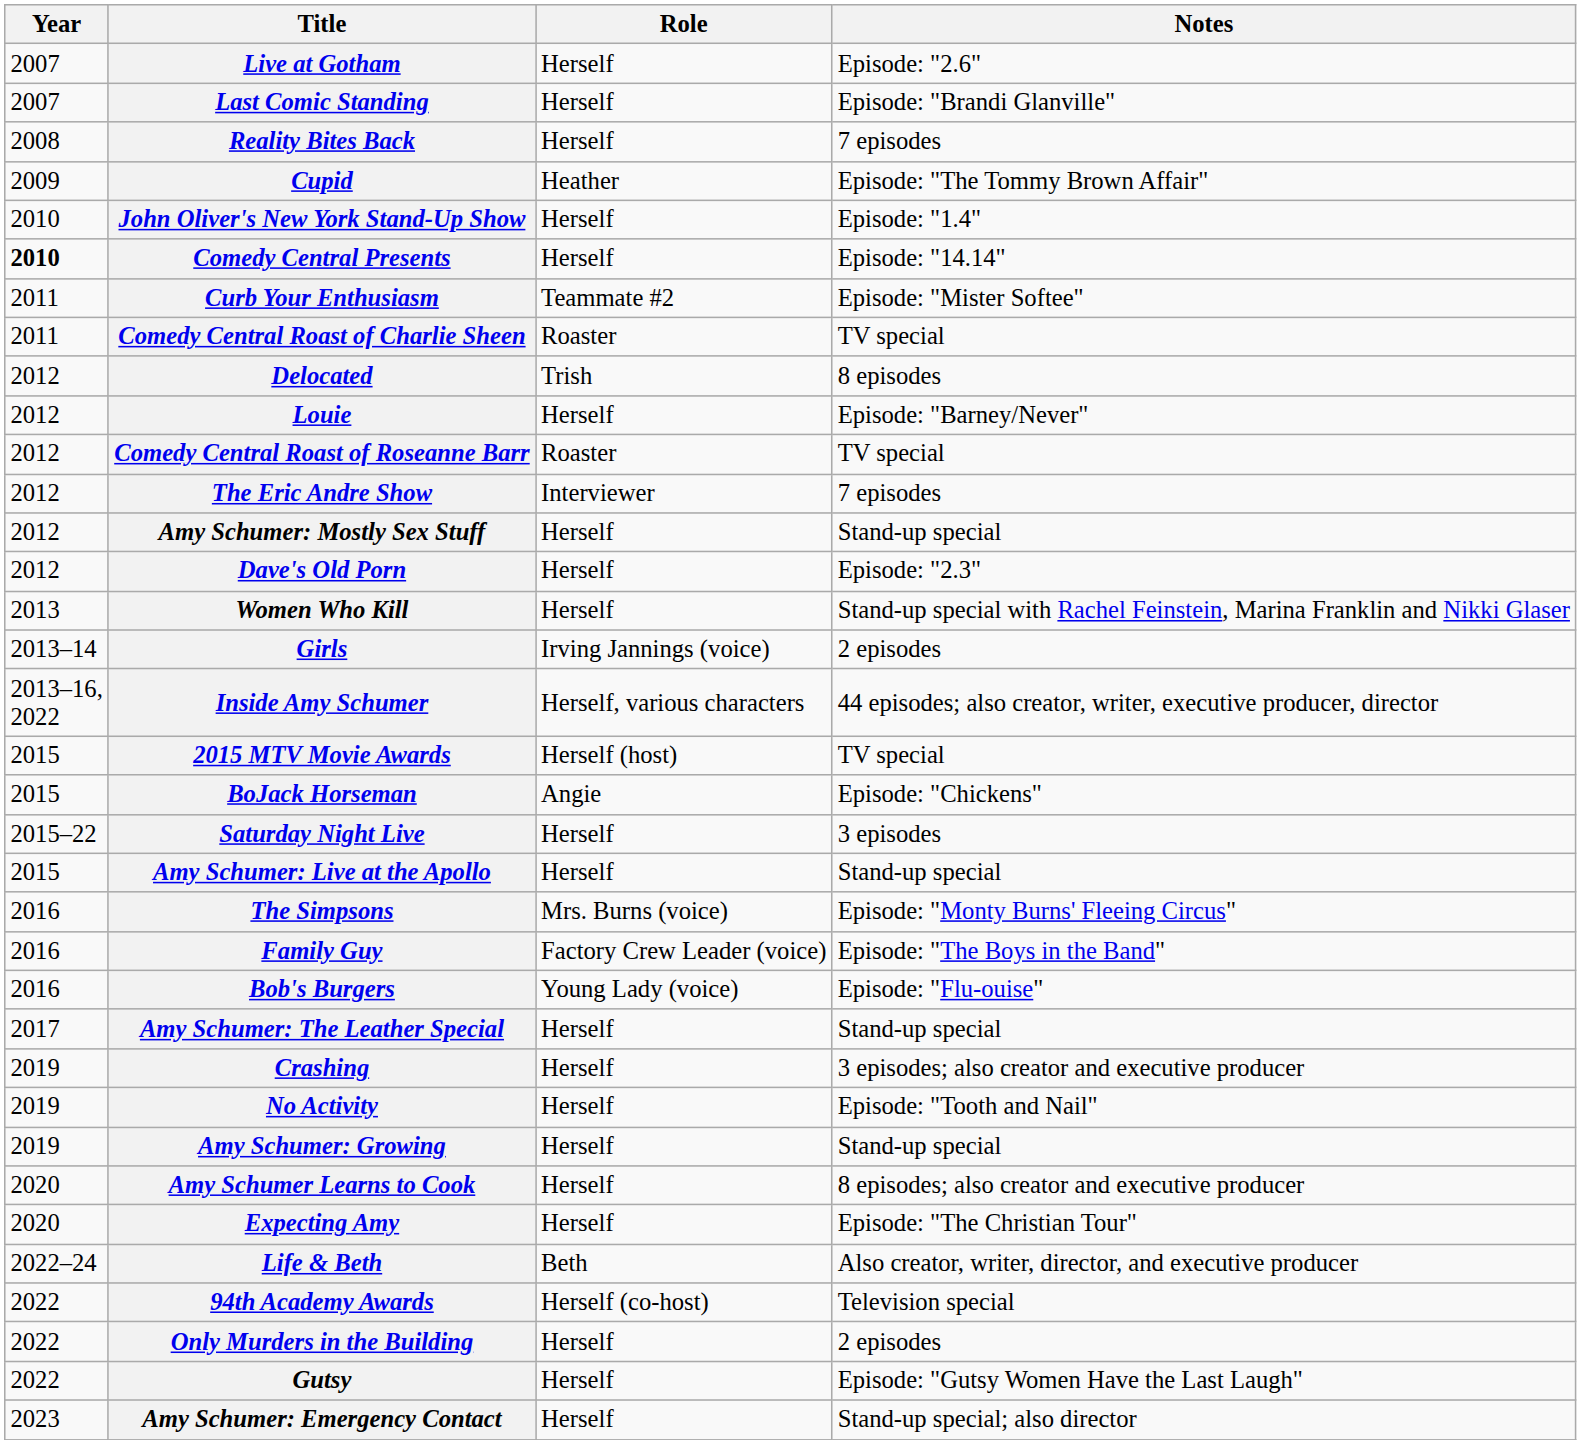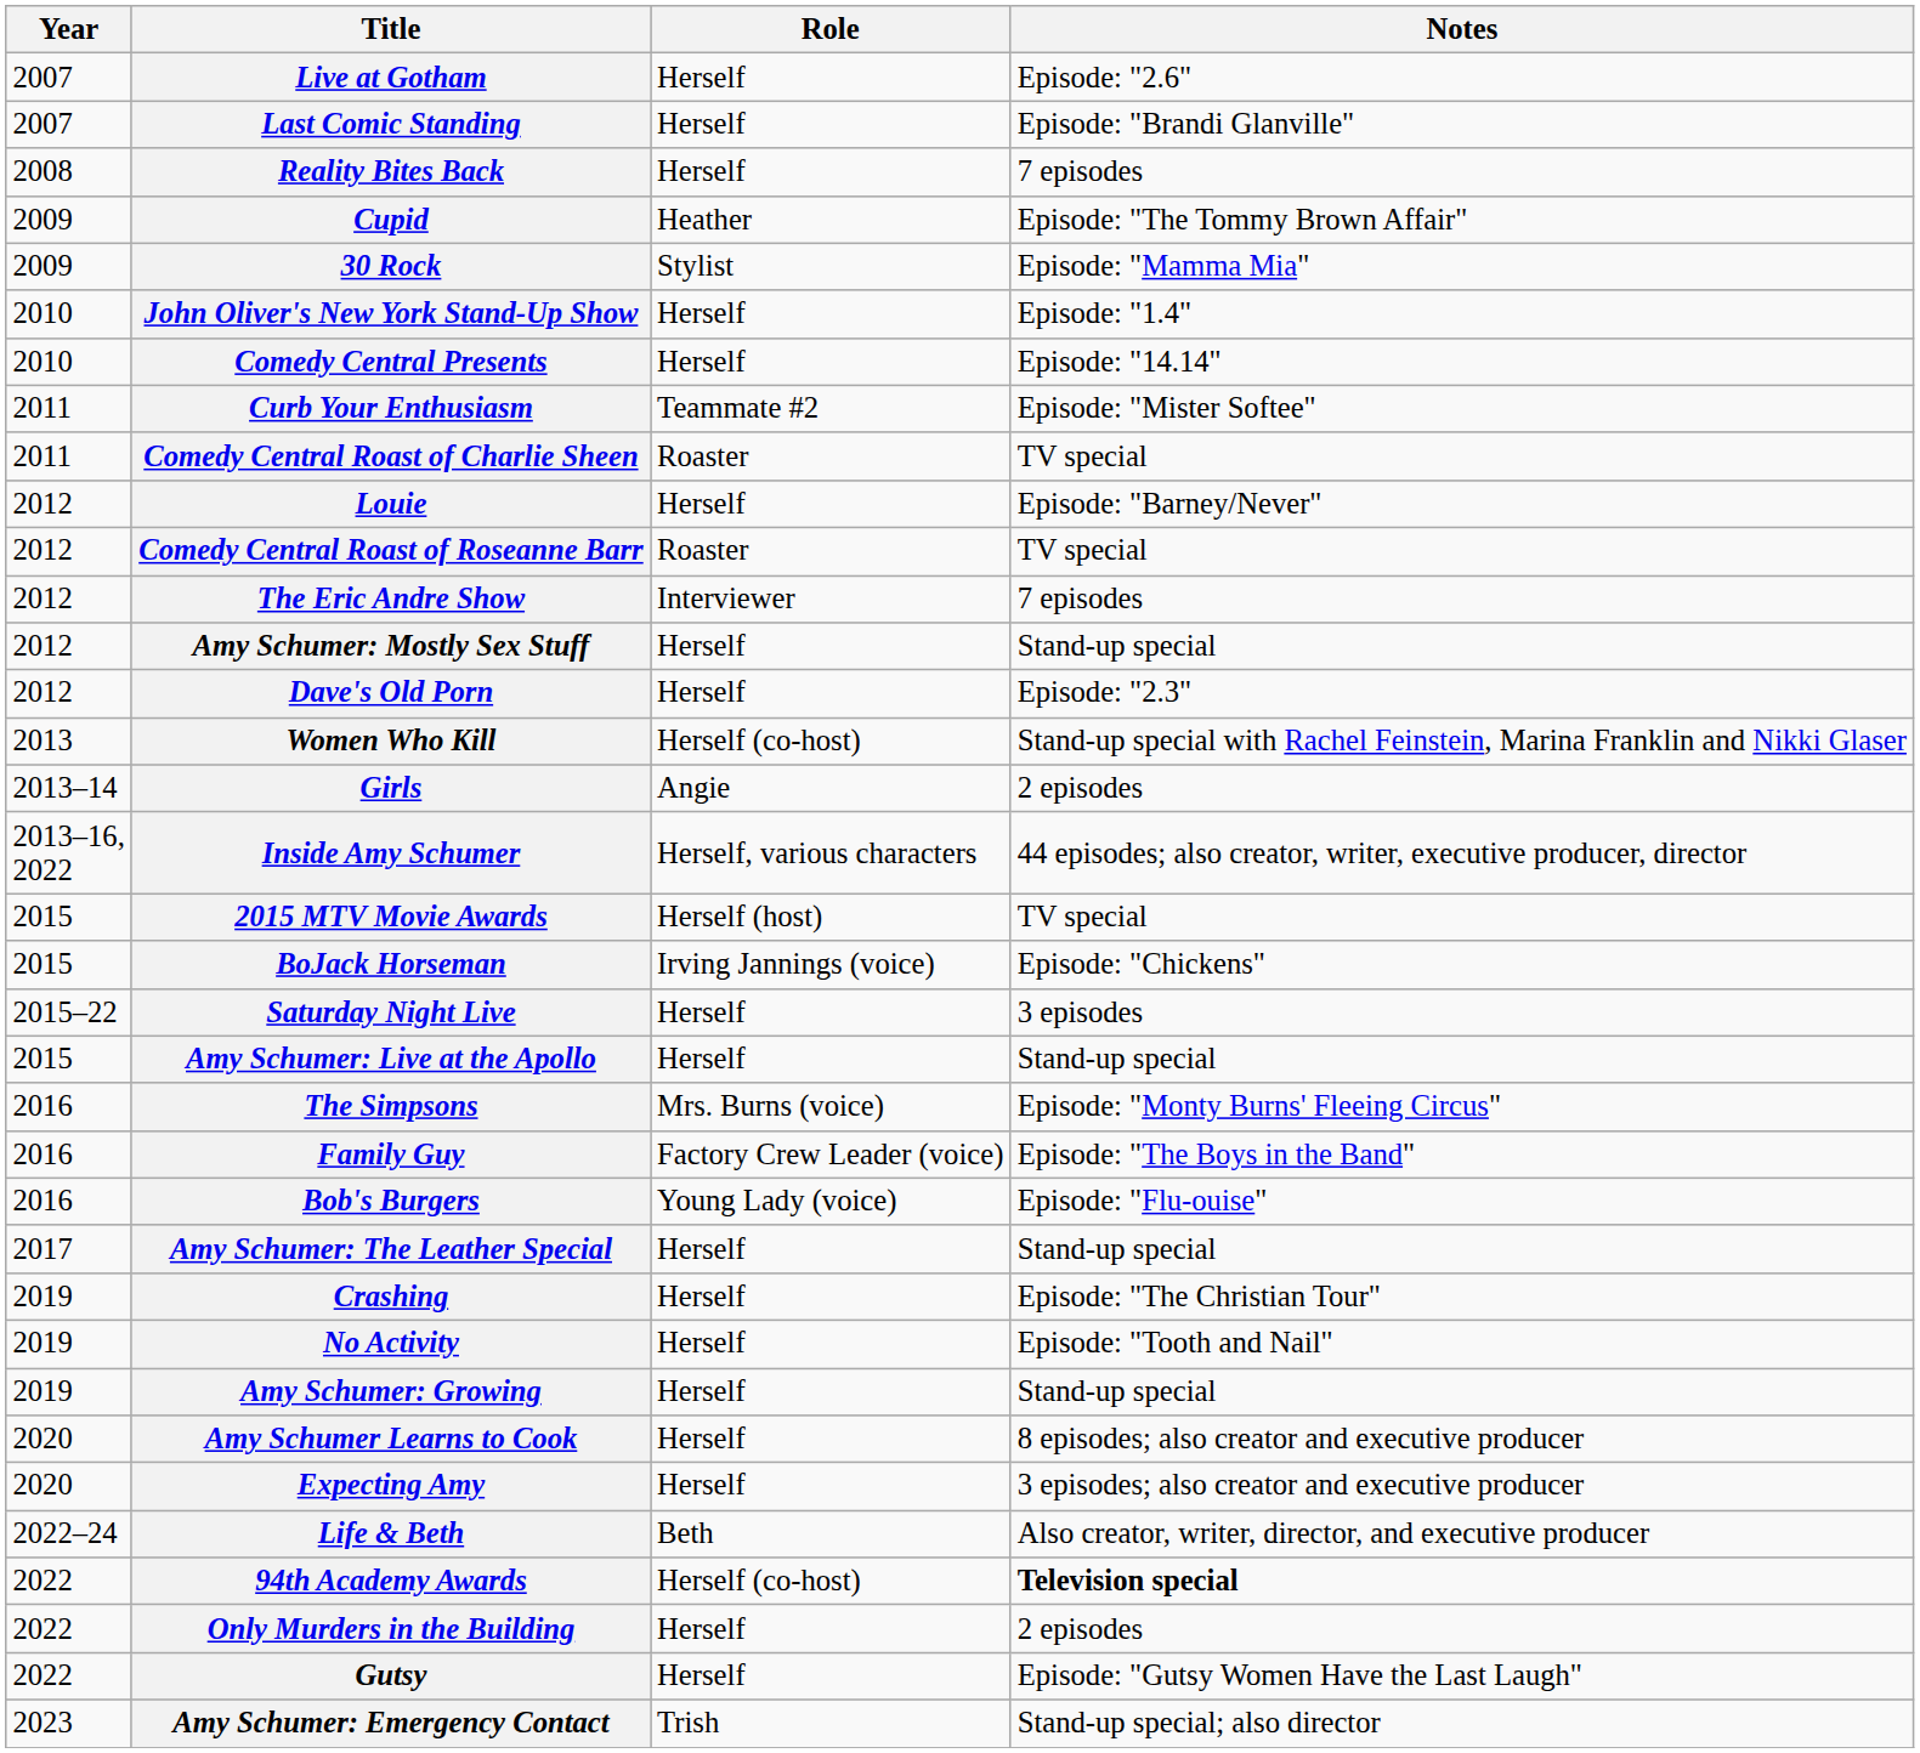 <table class="wikitable sortable plainrowheaders">
 <tr>
 <th scope="col">Year</th>
 <th scope="col">Title</th>
 <th scope="col">Role</th>
 <th scope="col" class = unsortable>Notes</th>
 </tr>
 <tr>
 <td>2007</td>
 <th scope="row"><em><a href='#'>Live at Gotham</a></em></th>
 <td>Herself</td>
 <td>Episode: "2.6"</td>
 </tr>
 <tr>
 <td>2007</td>
 <th scope="row"><em><a href='#'>Last Comic Standing</a></em></th>
 <td>Herself</td>
 <td>Episode: "Brandi Glanville"</td>
 </tr>
 <tr>
 <td>2008</td>
 <th scope="row"><em><a href='#'>Reality Bites Back</a></em></th>
 <td>Herself</td>
 <td>7 episodes</td>
 </tr>
 <tr>
 <td>2009</td>
 <th scope="row"><em><a href='#'>Cupid</a></em></th>
 <td>Heather</td>
 <td>Episode: "The Tommy Brown Affair"</td>
 </tr>
 <tr>
+<td>2009</td>
+<th scope="row"><em><a href='#'>30 Rock</a></em></th>
+<td>Stylist</td>
+<td>Episode: "<a href='#'>Mamma Mia</a>"</td>
+</tr>
+<tr>
 <td>2010</td>
 <th scope="row"><em><a href='#'>John Oliver's New York Stand-Up Show</a></em></th>
 <td>Herself</td>
 <td>Episode: "1.4"</td>
 </tr>
 <tr>
-<td><strong>2010</strong></td>
+<td>2010</td>
 <th scope="row"><em><a href='#'>Comedy Central Presents</a></em></th>
 <td>Herself</td>
 <td>Episode: "14.14"</td>
 </tr>
 <tr>
 <td>2011</td>
 <th scope="row"><em><a href='#'>Curb Your Enthusiasm</a></em></th>
 <td>Teammate #2</td>
 <td>Episode: "Mister Softee"</td>
 </tr>
 <tr>
 <td>2011</td>
 <th scope="row"><em><a href='#'>Comedy Central Roast of Charlie Sheen</a></em></th>
 <td>Roaster</td>
 <td>TV special</td>
-</tr>
-<tr>
-<td>2012</td>
-<th scope="row"><em><a href='#'>Delocated</a></em></th>
-<td>Trish</td>
-<td>8 episodes</td>
 </tr>
 <tr>
 <td>2012</td>
 <th scope="row"><em><a href='#'>Louie</a></em></th>
 <td>Herself</td>
 <td>Episode: "Barney/Never"</td>
 </tr>
 <tr>
 <td>2012</td>
 <th scope="row"><em><a href='#'>Comedy Central Roast of Roseanne Barr</a></em></th>
 <td>Roaster</td>
 <td>TV special</td>
 </tr>
 <tr>
 <td>2012</td>
 <th scope="row"><em><a href='#'>The Eric Andre Show</a></em></th>
 <td>Interviewer</td>
 <td>7 episodes</td>
 </tr>
 <tr>
 <td>2012</td>
 <th scope="row"><em>Amy Schumer: Mostly Sex Stuff</em></th>
 <td>Herself</td>
 <td>Stand-up special</td>
 </tr>
 <tr>
 <td>2012</td>
 <th scope="row"><em><a href='#'>Dave's Old Porn</a></em></th>
 <td>Herself</td>
 <td>Episode: "2.3"</td>
 </tr>
 <tr>
 <td>2013</td>
 <th scope="row"><em>Women Who Kill</em></th>
-<td>Herself</td>
+<td>Herself (co-host)</td>
 <td>Stand-up special with <a href='#'>Rachel Feinstein</a>, Marina Franklin and <a href='#'>Nikki Glaser</a></td>
 </tr>
 <tr>
 <td>2013–14</td>
 <th scope="row"><em><a href='#'>Girls</a></em></th>
-<td>Irving Jannings (voice)</td>
+<td>Angie</td>
 <td>2 episodes</td>
 </tr>
 <tr>
 <td>2013–16,<br>2022</td>
 <th scope="row"><em><a href='#'>Inside Amy Schumer</a></em></th>
 <td>Herself, various characters</td>
 <td>44 episodes; also creator, writer, executive producer, director</td>
 </tr>
 <tr>
 <td>2015</td>
 <th scope="row"><em><a href='#'>2015 MTV Movie Awards</a></em></th>
 <td>Herself (host)</td>
 <td>TV special</td>
 </tr>
 <tr>
 <td>2015</td>
 <th scope="row"><em><a href='#'>BoJack Horseman</a></em></th>
-<td>Angie</td>
+<td>Irving Jannings (voice)</td>
 <td>Episode: "Chickens"</td>
 </tr>
 <tr>
 <td>2015–22</td>
 <th scope="row"><em><a href='#'>Saturday Night Live</a></em></th>
 <td>Herself</td>
 <td>3 episodes</td>
 </tr>
 <tr>
 <td>2015</td>
 <th scope="row"><em><a href='#'>Amy Schumer: Live at the Apollo</a></em></th>
 <td>Herself</td>
 <td>Stand-up special</td>
 </tr>
 <tr>
 <td>2016</td>
 <th scope="row"><em><a href='#'>The Simpsons</a></em></th>
 <td>Mrs. Burns (voice)</td>
 <td>Episode: "<a href='#'>Monty Burns' Fleeing Circus</a>"</td>
 </tr>
 <tr>
 <td>2016</td>
 <th scope="row"><em><a href='#'>Family Guy</a></em></th>
 <td>Factory Crew Leader (voice)</td>
 <td>Episode: "<a href='#'>The Boys in the Band</a>"</td>
 </tr>
 <tr>
 <td>2016</td>
 <th scope="row"><em><a href='#'>Bob's Burgers</a></em></th>
 <td>Young Lady (voice)</td>
 <td>Episode: "<a href='#'>Flu-ouise</a>"</td>
 </tr>
 <tr>
 <td>2017</td>
 <th scope="row"><em><a href='#'>Amy Schumer: The Leather Special</a></em></th>
 <td>Herself</td>
 <td>Stand-up special</td>
 </tr>
 <tr>
 <td>2019</td>
 <th scope="row"><em><a href='#'>Crashing</a></em></th>
 <td>Herself</td>
-<td>3 episodes; also creator and executive producer</td>
+<td>Episode: "The Christian Tour"</td>
 </tr>
 <tr>
 <td>2019</td>
 <th scope="row"><em><a href='#'>No Activity</a></em></th>
 <td>Herself</td>
 <td>Episode: "Tooth and Nail"</td>
 </tr>
 <tr>
 <td>2019</td>
 <th scope="row"><em><a href='#'>Amy Schumer: Growing</a></em></th>
 <td>Herself</td>
 <td>Stand-up special</td>
 </tr>
 <tr>
 <td>2020</td>
 <th scope="row"><em><a href='#'>Amy Schumer Learns to Cook</a></em></th>
 <td>Herself</td>
 <td>8 episodes; also creator and executive producer</td>
 </tr>
 <tr>
 <td>2020</td>
 <th scope="row"><em><a href='#'>Expecting Amy</a></em></th>
 <td>Herself</td>
-<td>Episode: "The Christian Tour"</td>
+<td>3 episodes; also creator and executive producer</td>
 </tr>
 <tr>
 <td>2022–24</td>
 <th scope="row"><em><a href='#'>Life & Beth</a></em></th>
 <td>Beth</td>
 <td>Also creator, writer, director, and executive producer</td>
 </tr>
 <tr>
 <td>2022</td>
 <th scope="row"><em><a href='#'>94th Academy Awards</a></em></th>
 <td>Herself (co-host)</td>
-<td>Television special</td>
+<td><strong>Television special</strong></td>
 </tr>
 <tr>
 <td>2022</td>
 <th scope="row"><em><a href='#'>Only Murders in the Building</a></em></th>
 <td>Herself</td>
 <td>2 episodes</td>
 </tr>
 <tr>
 <td>2022</td>
 <th scope="row"><em>Gutsy</em></th>
 <td>Herself</td>
 <td>Episode: "Gutsy Women Have the Last Laugh"</td>
 </tr>
 <tr>
 <td>2023</td>
 <th scope="row"><em>Amy Schumer: Emergency Contact</em></th>
-<td>Herself</td>
+<td>Trish</td>
 <td>Stand-up special; also director</td>
 </tr>
 <tr>
 </tr>
 </table>
